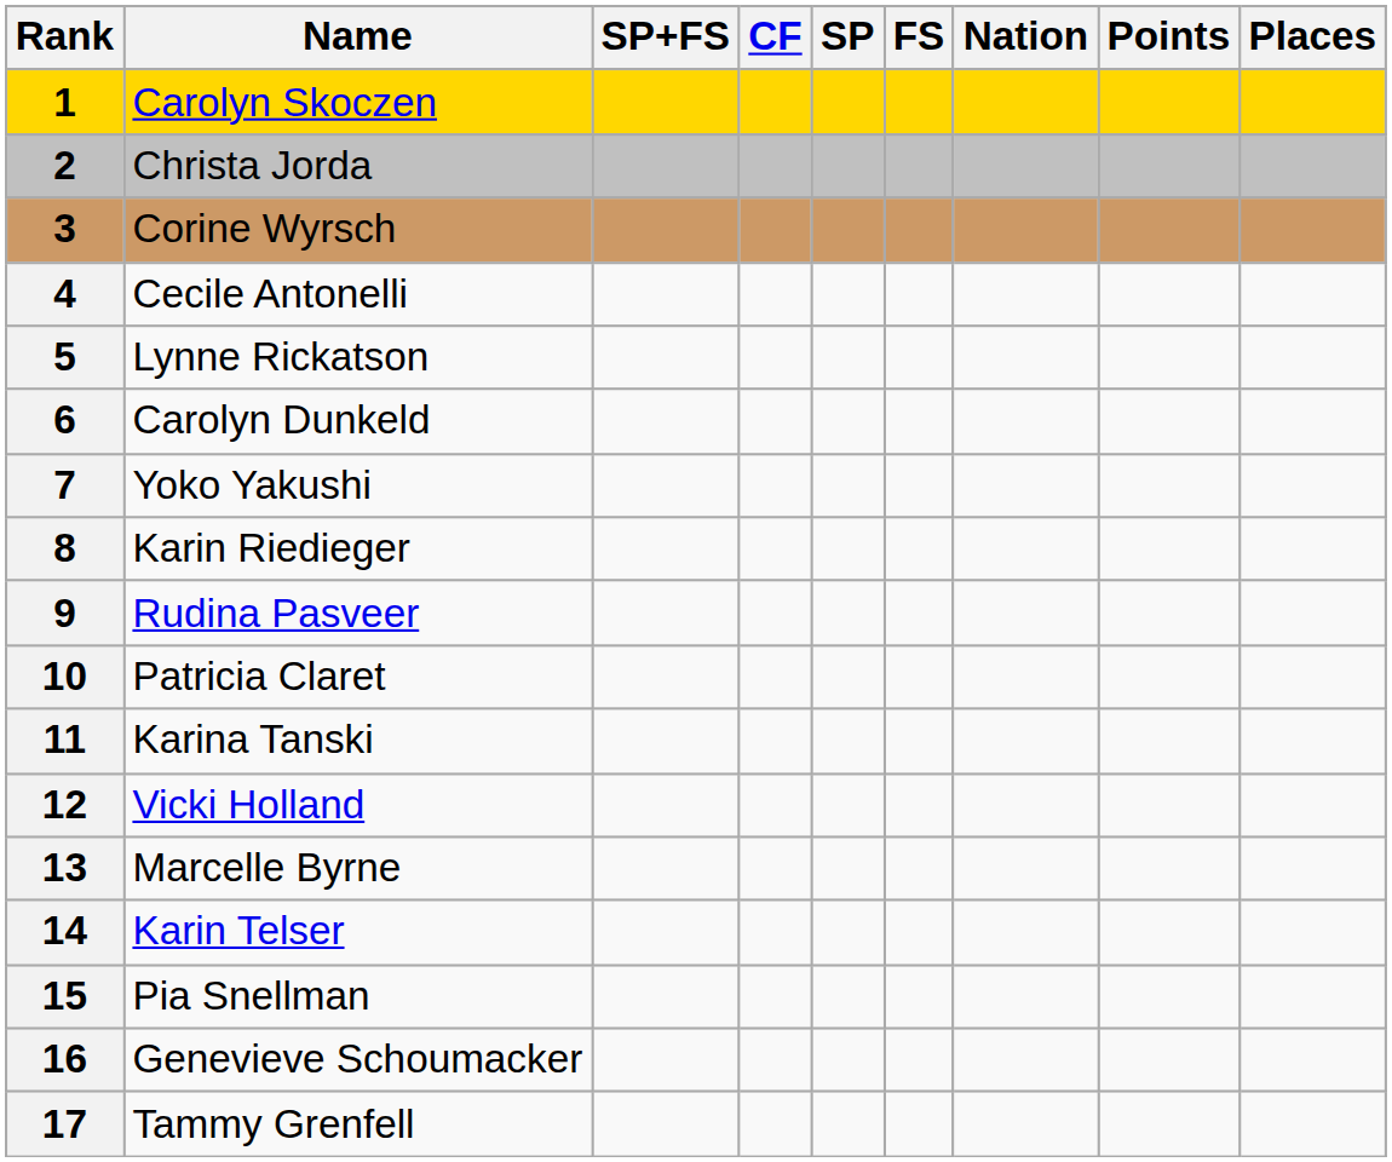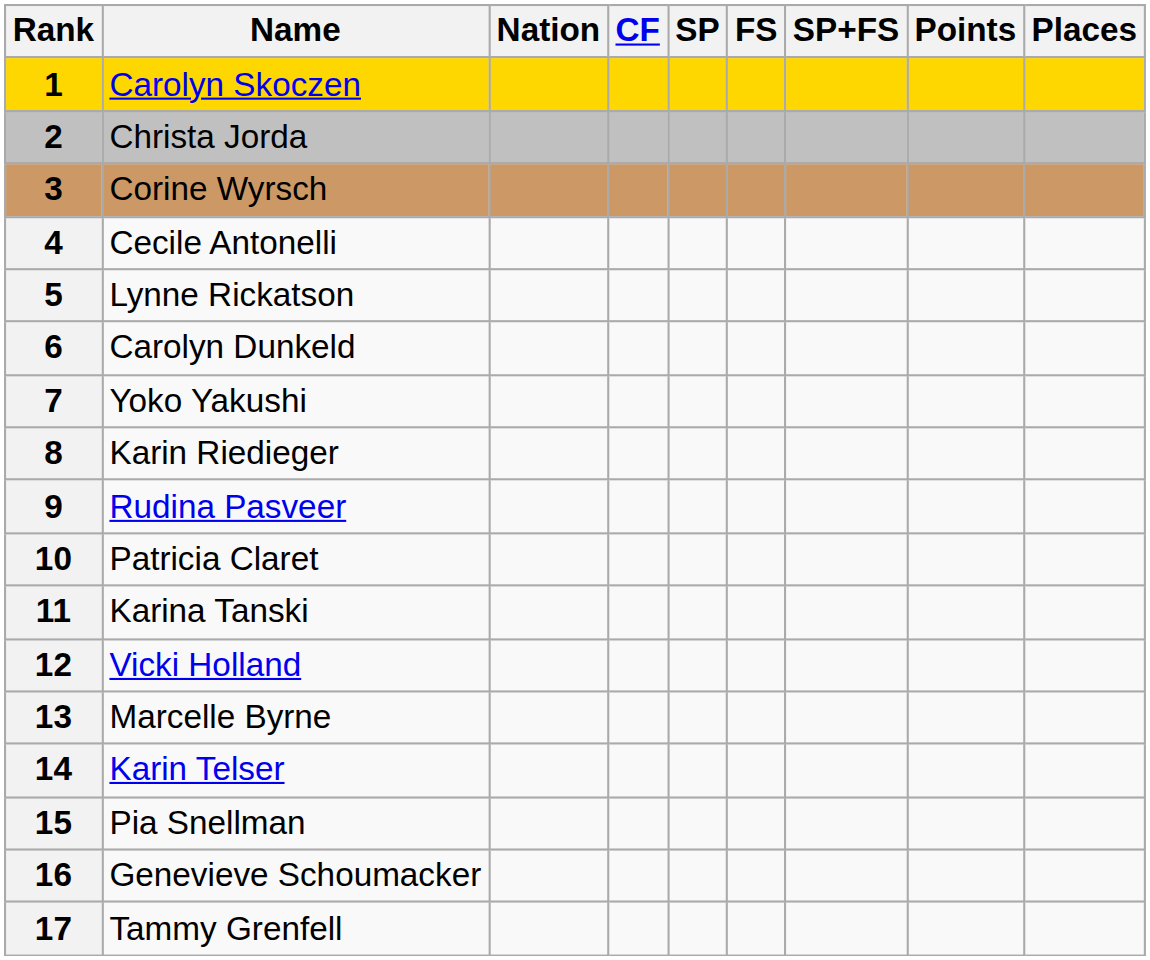 <table class="wikitable">
 <tr>
 <th>Rank</th>
 <th>Name</th>
-<th>SP+FS</th>
+<th>Nation</th>
 <th><a href='#'>CF</a></th>
 <th>SP</th>
 <th>FS</th>
-<th>Nation</th>
+<th>SP+FS</th>
 <th>Points</th>
 <th>Places</th>
 </tr>
 <tr bgcolor=gold>
 <td align=center><strong>1</strong></td>
 <td><a href='#'>Carolyn Skoczen</a></td>
 <td></td>
 <td></td>
 <td></td>
 <td></td>
 <td></td>
 <td></td>
 <td></td>
 </tr>
 <tr bgcolor=silver>
 <td align=center><strong>2</strong></td>
 <td>Christa Jorda</td>
 <td></td>
 <td></td>
 <td></td>
 <td></td>
 <td></td>
 <td></td>
 <td></td>
 </tr>
 <tr bgcolor=cc9966>
 <td align=center><strong>3</strong></td>
 <td>Corine Wyrsch</td>
 <td></td>
 <td></td>
 <td></td>
 <td></td>
 <td></td>
 <td></td>
 <td></td>
 </tr>
 <tr>
 <th>4</th>
 <td>Cecile Antonelli</td>
 <td></td>
 <td></td>
 <td></td>
 <td></td>
 <td></td>
 <td></td>
 <td></td>
 </tr>
 <tr>
 <th>5</th>
 <td>Lynne Rickatson</td>
 <td></td>
 <td></td>
 <td></td>
 <td></td>
 <td></td>
 <td></td>
 <td></td>
 </tr>
 <tr>
 <th>6</th>
 <td>Carolyn Dunkeld</td>
 <td></td>
 <td></td>
 <td></td>
 <td></td>
 <td></td>
 <td></td>
 <td></td>
 </tr>
 <tr>
 <th>7</th>
 <td>Yoko Yakushi</td>
 <td></td>
 <td></td>
 <td></td>
 <td></td>
 <td></td>
 <td></td>
 <td></td>
 </tr>
 <tr>
 <th>8</th>
 <td>Karin Riedieger</td>
 <td></td>
 <td></td>
 <td></td>
 <td></td>
 <td></td>
 <td></td>
 <td></td>
 </tr>
 <tr>
 <th>9</th>
 <td><a href='#'>Rudina Pasveer</a></td>
 <td></td>
 <td></td>
 <td></td>
 <td></td>
 <td></td>
 <td></td>
 <td></td>
 </tr>
 <tr>
 <th>10</th>
 <td>Patricia Claret</td>
 <td></td>
 <td></td>
 <td></td>
 <td></td>
 <td></td>
 <td></td>
 <td></td>
 </tr>
 <tr>
 <th>11</th>
 <td>Karina Tanski</td>
 <td></td>
 <td></td>
 <td></td>
 <td></td>
 <td></td>
 <td></td>
 <td></td>
 </tr>
 <tr>
 <th>12</th>
 <td><a href='#'>Vicki Holland</a></td>
 <td></td>
 <td></td>
 <td></td>
 <td></td>
 <td></td>
 <td></td>
 <td></td>
 </tr>
 <tr>
 <th>13</th>
 <td>Marcelle Byrne</td>
 <td></td>
 <td></td>
 <td></td>
 <td></td>
 <td></td>
 <td></td>
 <td></td>
 </tr>
 <tr>
 <th>14</th>
 <td><a href='#'>Karin Telser</a></td>
 <td></td>
 <td></td>
 <td></td>
 <td></td>
 <td></td>
 <td></td>
 <td></td>
 </tr>
 <tr>
 <th>15</th>
 <td>Pia Snellman</td>
 <td></td>
 <td></td>
 <td></td>
 <td></td>
 <td></td>
 <td></td>
 <td></td>
 </tr>
 <tr>
 <th>16</th>
 <td>Genevieve Schoumacker</td>
 <td></td>
 <td></td>
 <td></td>
 <td></td>
 <td></td>
 <td></td>
 <td></td>
 </tr>
 <tr>
 <th>17</th>
 <td>Tammy Grenfell</td>
 <td></td>
 <td></td>
 <td></td>
 <td></td>
 <td></td>
 <td></td>
 <td></td>
 </tr>
 </table>
